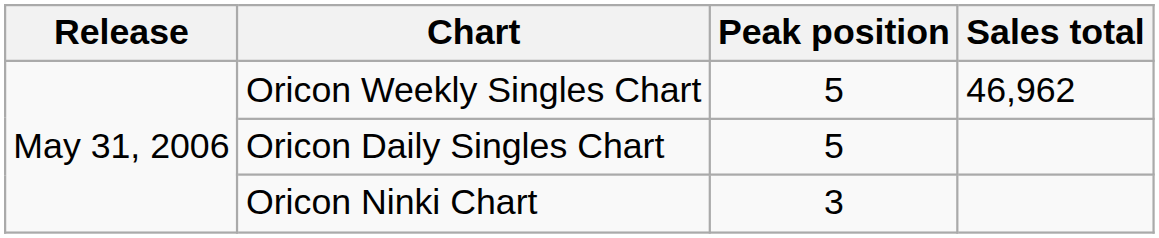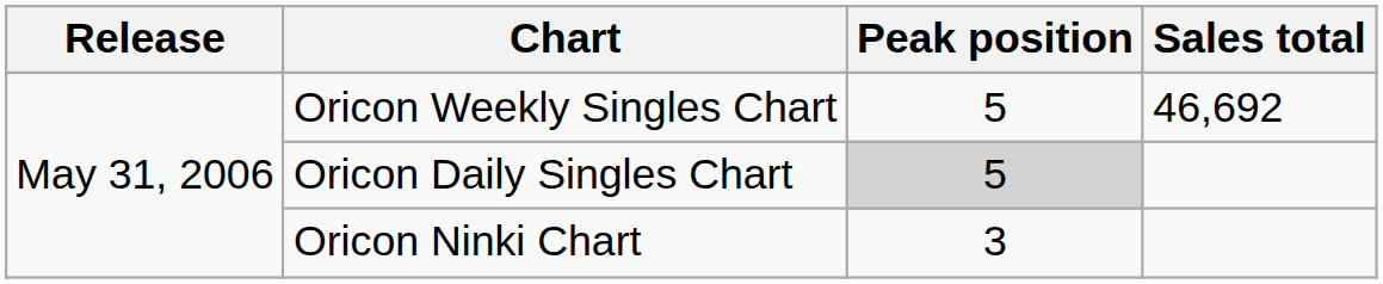 <table class="wikitable">
 <tr>
 <th>Release</th>
 <th>Chart</th>
 <th>Peak position</th>
 <th>Sales total</th>
 </tr>
 <tr>
 <td rowspan="3">May 31, 2006</td>
 <td>Oricon Weekly Singles Chart</td>
 <td align="center">5</td>
-<td>46,962</td>
+<td>46,692</td>
 </tr>
 <tr>
 <td>Oricon Daily Singles Chart</td>
-<td align="center">5</td>
+<td align="center" style="background: lightgrey;">5</td>
 <td></td>
 </tr>
 <tr>
 <td>Oricon Ninki Chart</td>
 <td align="center">3</td>
 <td></td>
 </tr>
 </table>
